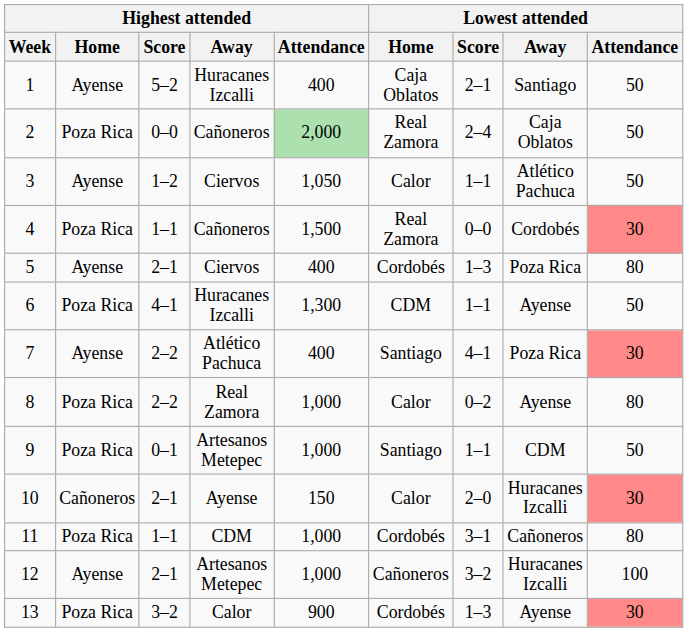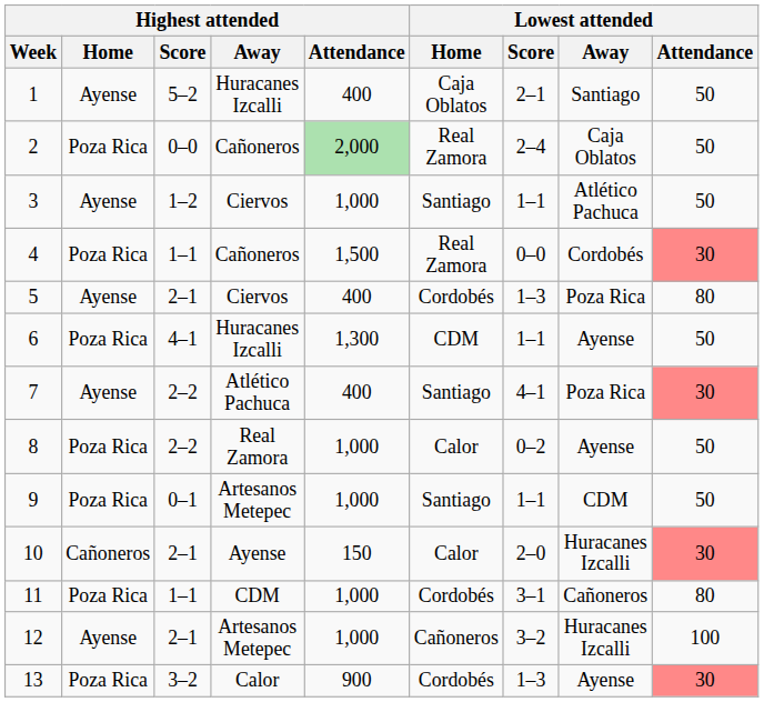 <table class="wikitable" style="text-align:center">
 <tr>
 <th colspan=5>Highest attended</th>
 <th colspan=4>Lowest attended</th>
 </tr>
 <tr>
 <th>Week</th>
 <th class="unsortable" width=120>Home</th>
 <th>Score</th>
 <th class="unsortable" width=120>Away</th>
 <th>Attendance</th>
 <th class="unsortable" width=120>Home</th>
 <th>Score</th>
 <th class="unsortable" width=120>Away</th>
 <th>Attendance</th>
 </tr>
 <tr>
 <td>1</td>
 <td>Ayense</td>
 <td>5–2</td>
 <td>Huracanes Izcalli</td>
 <td>400</td>
 <td>Caja Oblatos</td>
 <td>2–1</td>
 <td>Santiago</td>
 <td>50</td>
 </tr>
 <tr>
 <td>2</td>
 <td>Poza Rica</td>
 <td>0–0</td>
 <td>Cañoneros</td>
 <td bgcolor=#ACE1AF>2,000</td>
 <td>Real Zamora</td>
 <td>2–4</td>
 <td>Caja Oblatos</td>
 <td>50</td>
 </tr>
 <tr>
 <td>3</td>
 <td>Ayense</td>
 <td>1–2</td>
 <td>Ciervos</td>
-<td>1,050</td>
-<td>Calor</td>
+<td>1,000</td>
+<td>Santiago</td>
 <td>1–1</td>
 <td>Atlético Pachuca</td>
 <td>50</td>
 </tr>
 <tr>
 <td>4</td>
 <td>Poza Rica</td>
 <td>1–1</td>
 <td>Cañoneros</td>
 <td>1,500</td>
 <td>Real Zamora</td>
 <td>0–0</td>
 <td>Cordobés</td>
 <td bgcolor=#FF8888>30</td>
 </tr>
 <tr>
 <td>5</td>
 <td>Ayense</td>
 <td>2–1</td>
 <td>Ciervos</td>
 <td>400</td>
 <td>Cordobés</td>
 <td>1–3</td>
 <td>Poza Rica</td>
 <td>80</td>
 </tr>
 <tr>
 <td>6</td>
 <td>Poza Rica</td>
 <td>4–1</td>
 <td>Huracanes Izcalli</td>
 <td>1,300</td>
 <td>CDM</td>
 <td>1–1</td>
 <td>Ayense</td>
 <td>50</td>
 </tr>
 <tr>
 <td>7</td>
 <td>Ayense</td>
 <td>2–2</td>
 <td>Atlético Pachuca</td>
 <td>400</td>
 <td>Santiago</td>
 <td>4–1</td>
 <td>Poza Rica</td>
 <td bgcolor=#FF8888>30</td>
 </tr>
 <tr>
 <td>8</td>
 <td>Poza Rica</td>
 <td>2–2</td>
 <td>Real Zamora</td>
 <td>1,000</td>
 <td>Calor</td>
 <td>0–2</td>
 <td>Ayense</td>
-<td>80</td>
+<td>50</td>
 </tr>
 <tr>
 <td>9</td>
 <td>Poza Rica</td>
 <td>0–1</td>
 <td>Artesanos Metepec</td>
 <td>1,000</td>
 <td>Santiago</td>
 <td>1–1</td>
 <td>CDM</td>
 <td>50</td>
 </tr>
 <tr>
 <td>10</td>
 <td>Cañoneros</td>
 <td>2–1</td>
 <td>Ayense</td>
 <td>150</td>
 <td>Calor</td>
 <td>2–0</td>
 <td>Huracanes Izcalli</td>
 <td bgcolor=#FF8888>30</td>
 </tr>
 <tr>
 <td>11</td>
 <td>Poza Rica</td>
 <td>1–1</td>
 <td>CDM</td>
 <td>1,000</td>
 <td>Cordobés</td>
 <td>3–1</td>
 <td>Cañoneros</td>
 <td>80</td>
 </tr>
 <tr>
 <td>12</td>
 <td>Ayense</td>
 <td>2–1</td>
 <td>Artesanos Metepec</td>
 <td>1,000</td>
 <td>Cañoneros</td>
 <td>3–2</td>
 <td>Huracanes Izcalli</td>
 <td>100</td>
 </tr>
 <tr>
 <td>13</td>
 <td>Poza Rica</td>
 <td>3–2</td>
 <td>Calor</td>
 <td>900</td>
 <td>Cordobés</td>
 <td>1–3</td>
 <td>Ayense</td>
 <td bgcolor=#FF8888>30</td>
 </tr>
 </table>
